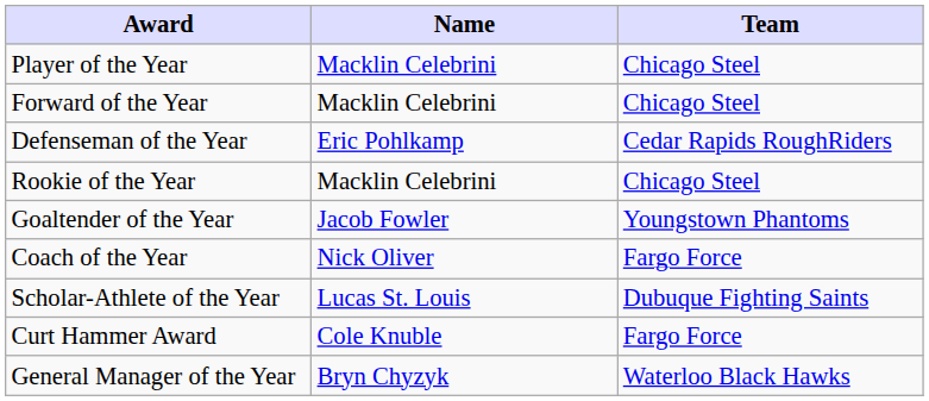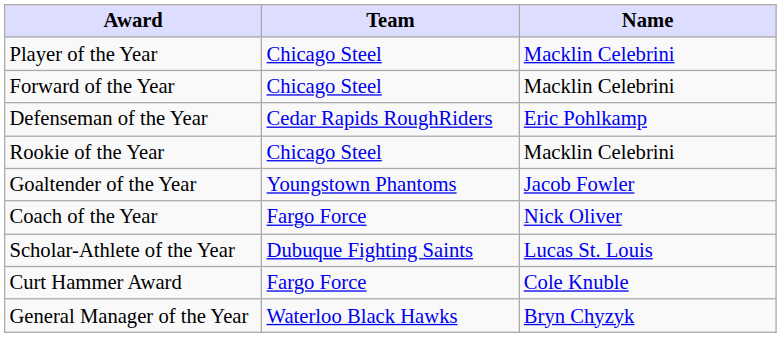 <table class="wikitable" style="text-align:left">
 <tr>
 <th style="background:#ddf; width: 12em;">Award</th>
+<th style="background:#ddf; width: 12em;">Team</th>
 <th style="background:#ddf; width: 12em;">Name</th>
-<th style="background:#ddf; width: 12em;">Team</th>
 </tr>
 <tr>
 <td>Player of the Year</td>
+<td><a href='#'>Chicago Steel</a></td>
 <td><a href='#'>Macklin Celebrini</a></td>
-<td><a href='#'>Chicago Steel</a></td>
 </tr>
 <tr>
 <td>Forward of the Year</td>
+<td><a href='#'>Chicago Steel</a></td>
 <td>Macklin Celebrini</td>
-<td><a href='#'>Chicago Steel</a></td>
 </tr>
 <tr>
 <td>Defenseman of the Year</td>
+<td><a href='#'>Cedar Rapids RoughRiders</a></td>
 <td><a href='#'>Eric Pohlkamp</a></td>
-<td><a href='#'>Cedar Rapids RoughRiders</a></td>
 </tr>
 <tr>
 <td>Rookie of the Year</td>
+<td><a href='#'>Chicago Steel</a></td>
 <td>Macklin Celebrini</td>
-<td><a href='#'>Chicago Steel</a></td>
 </tr>
 <tr>
 <td>Goaltender of the Year</td>
+<td><a href='#'>Youngstown Phantoms</a></td>
 <td><a href='#'>Jacob Fowler</a></td>
-<td><a href='#'>Youngstown Phantoms</a></td>
 </tr>
 <tr>
 <td>Coach of the Year</td>
+<td><a href='#'>Fargo Force</a></td>
 <td><a href='#'>Nick Oliver</a></td>
-<td><a href='#'>Fargo Force</a></td>
 </tr>
 <tr>
 <td>Scholar-Athlete of the Year</td>
+<td><a href='#'>Dubuque Fighting Saints</a></td>
 <td><a href='#'>Lucas St. Louis</a></td>
-<td><a href='#'>Dubuque Fighting Saints</a></td>
 </tr>
 <tr>
 <td>Curt Hammer Award</td>
+<td><a href='#'>Fargo Force</a></td>
 <td><a href='#'>Cole Knuble</a></td>
-<td><a href='#'>Fargo Force</a></td>
 </tr>
 <tr>
 <td>General Manager of the Year</td>
+<td><a href='#'>Waterloo Black Hawks</a></td>
 <td><a href='#'>Bryn Chyzyk</a></td>
-<td><a href='#'>Waterloo Black Hawks</a></td>
 </tr>
 </table>
